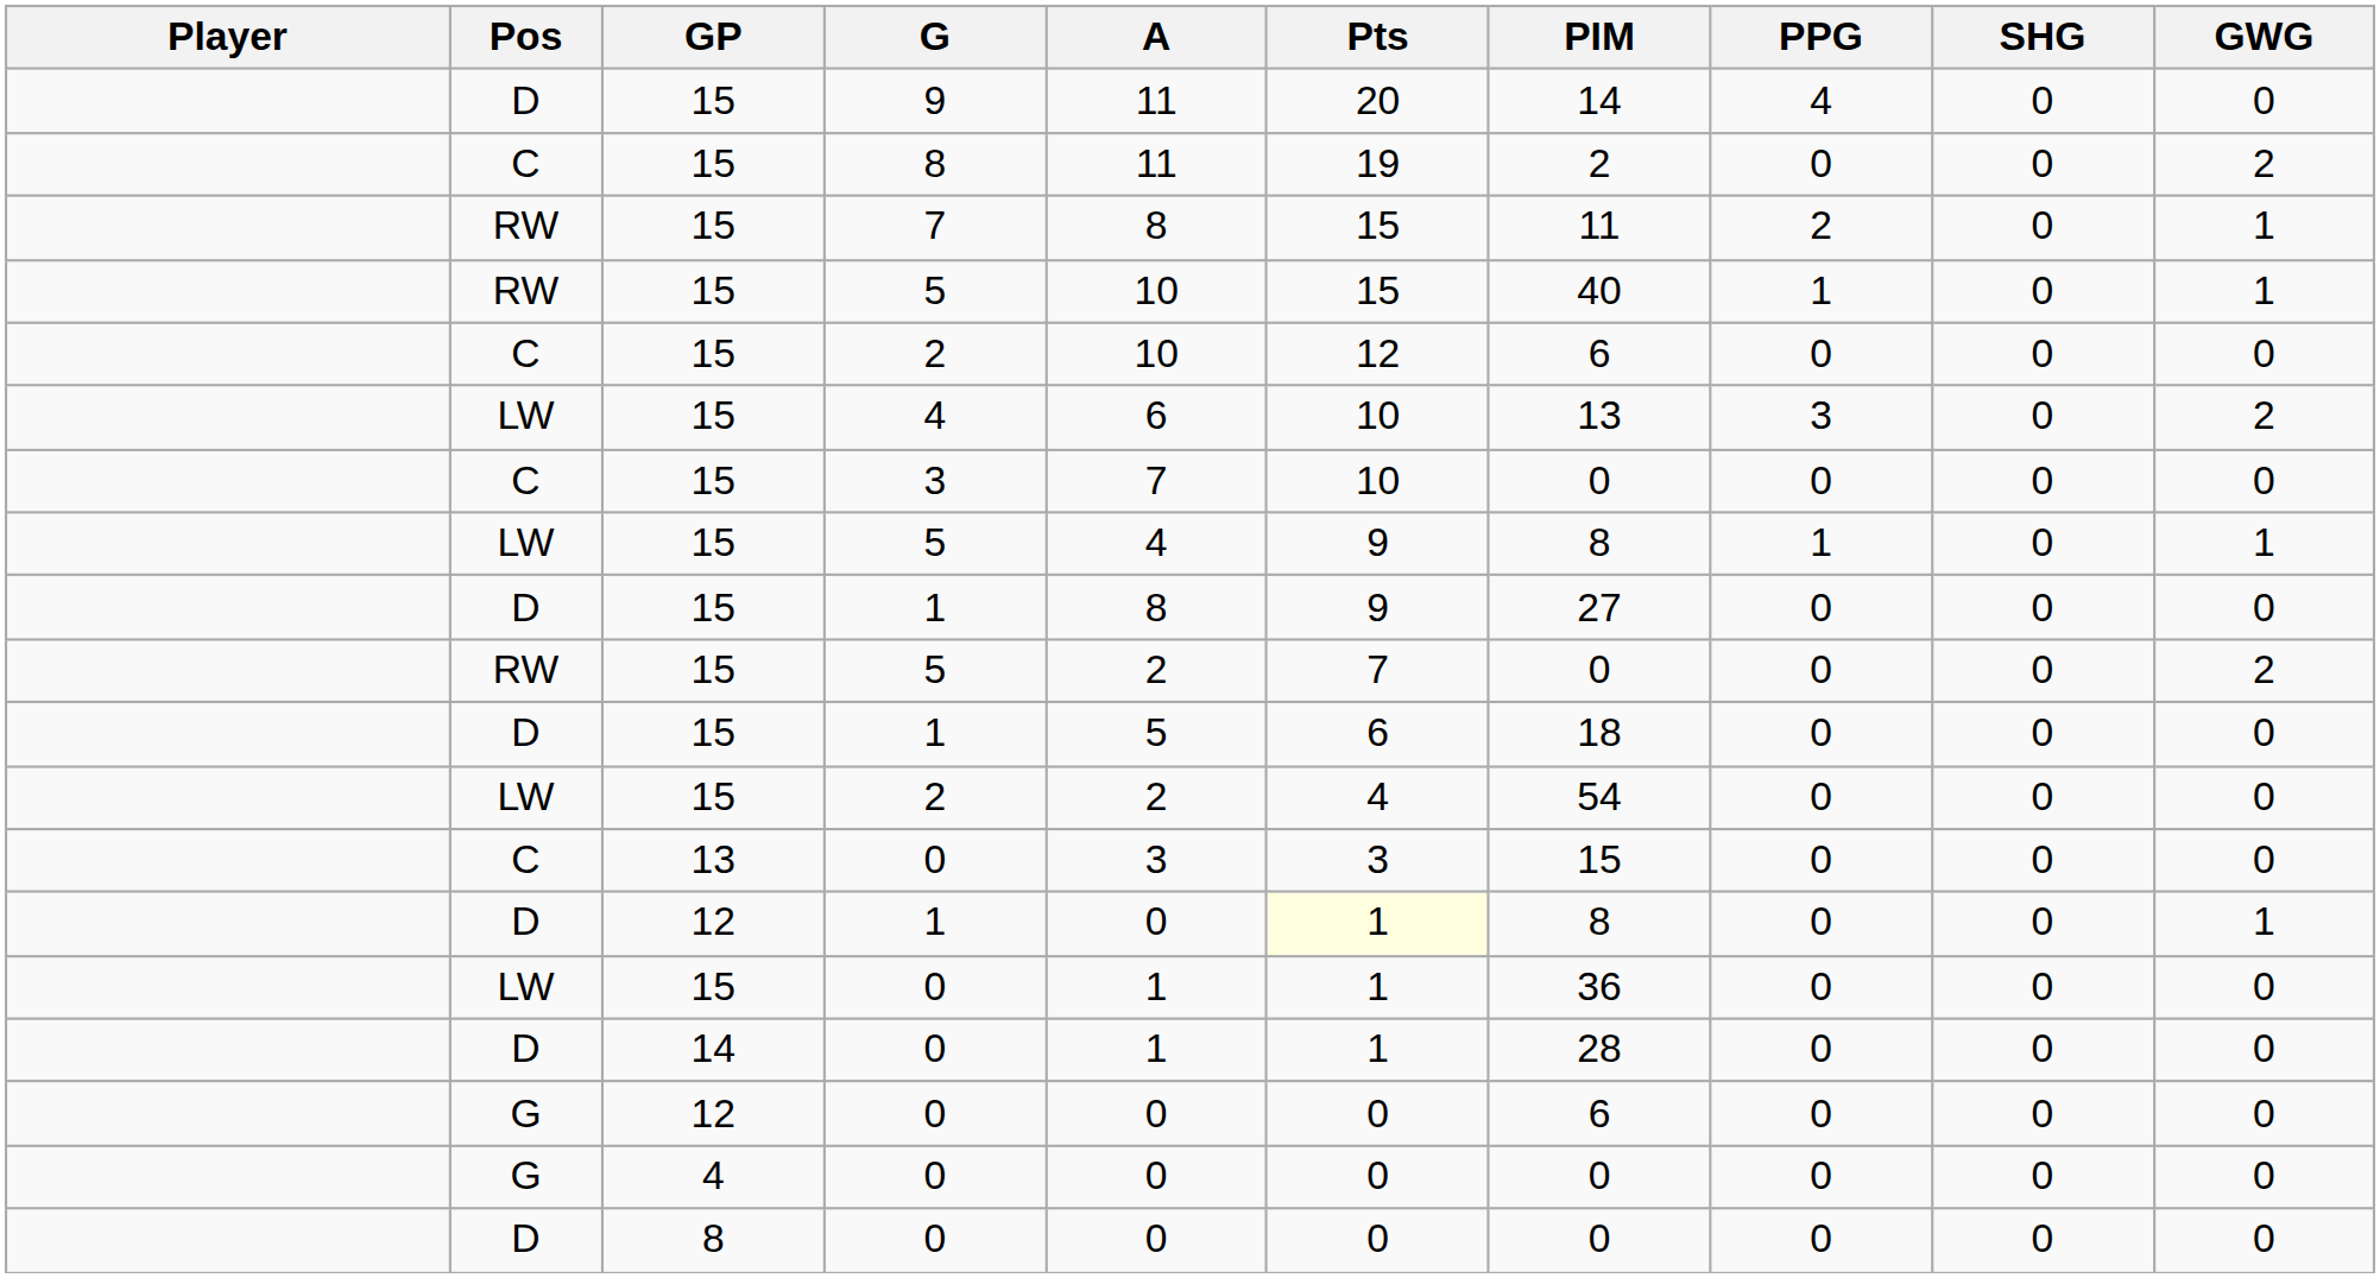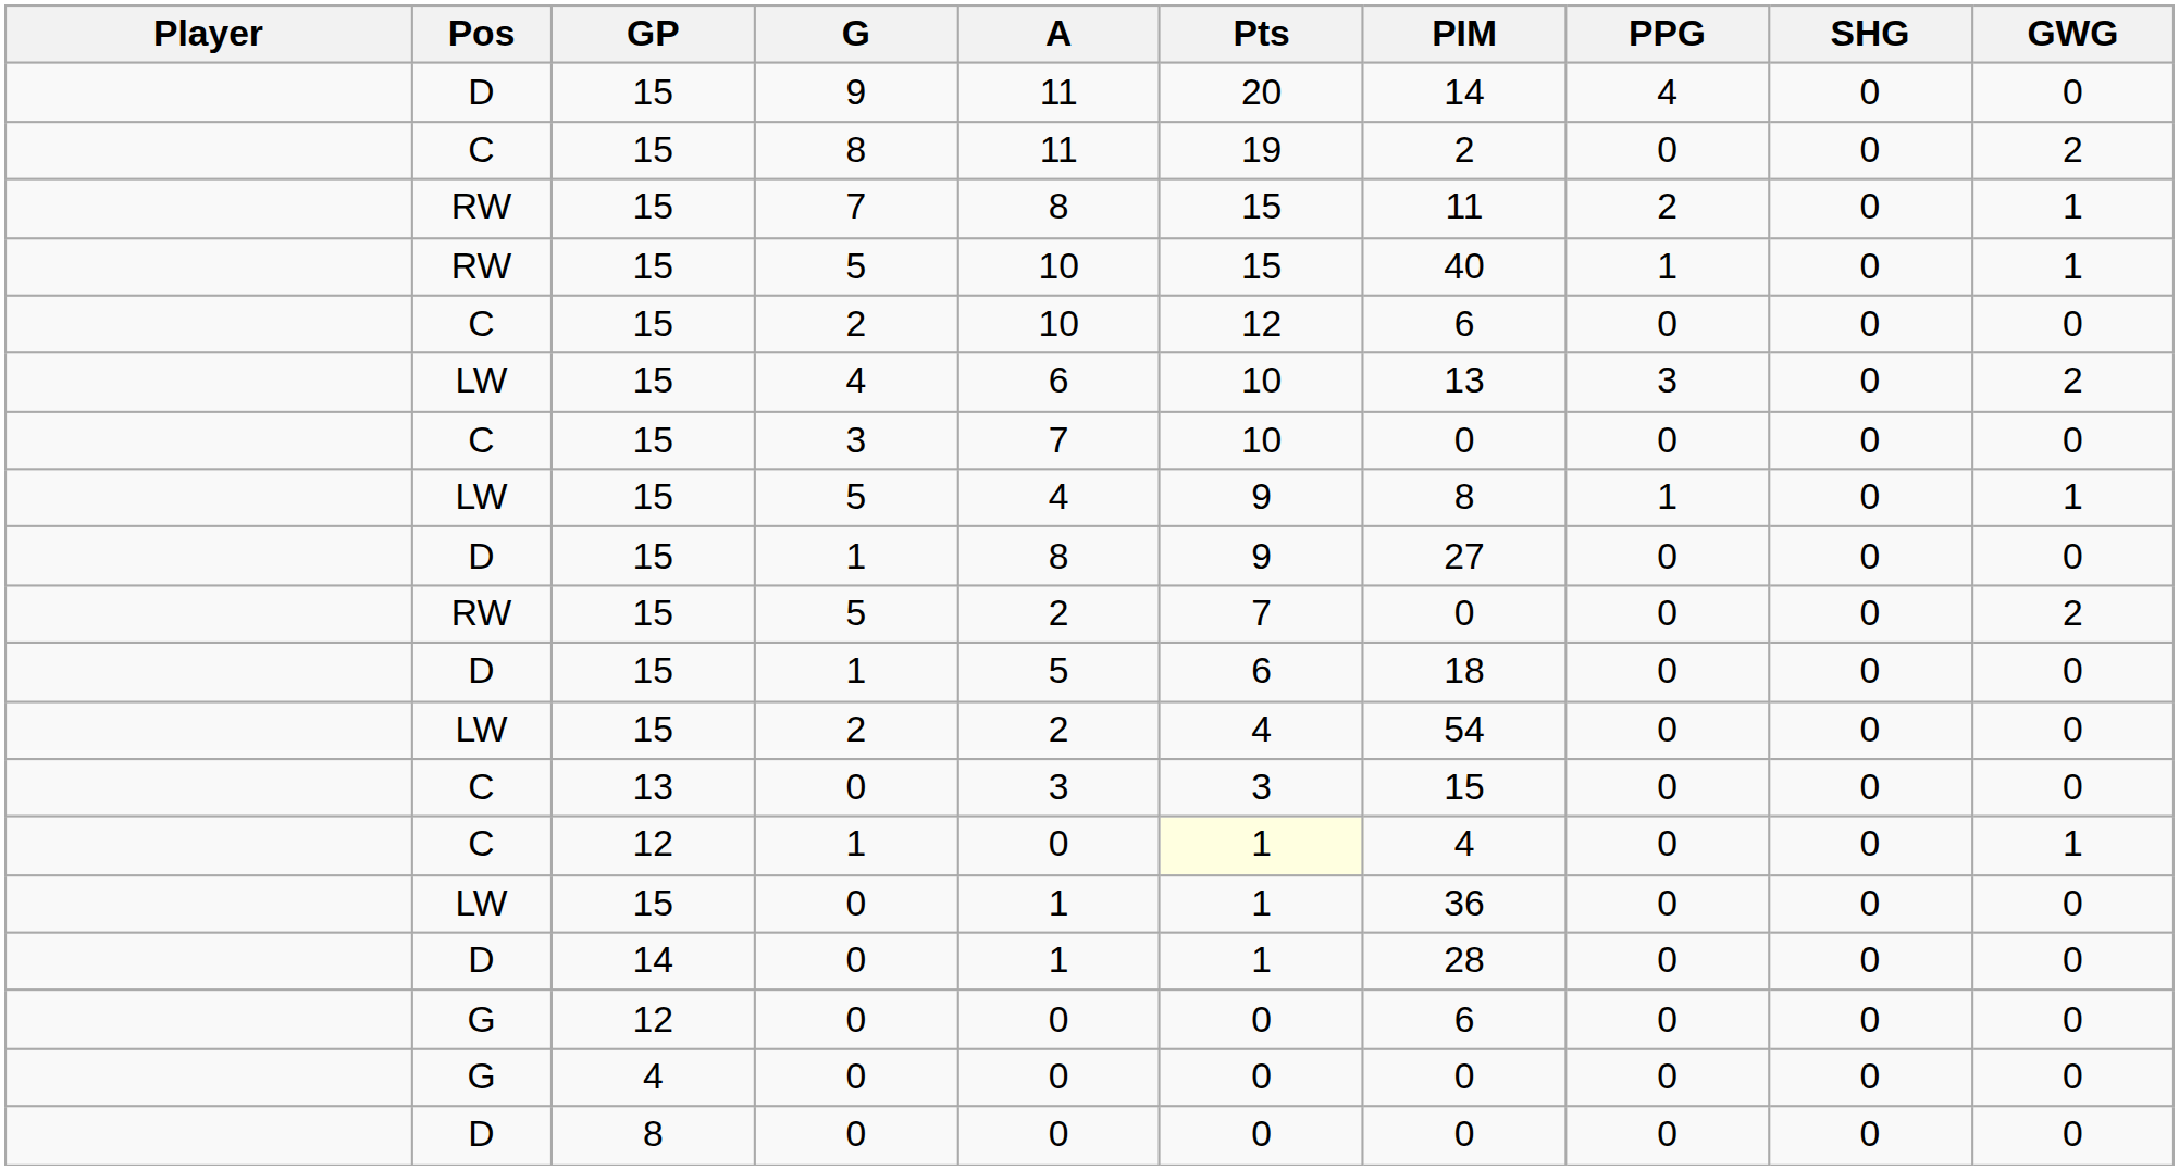 <table class="wikitable sortable" width="60%">
 <tr ALIGN="center">
 <th bgcolor="#DDDDFF" width="10%">Player</th>
 <th bgcolor="#DDDDFF" width="3%" title="Position">Pos</th>
 <th bgcolor="#DDDDFF" width="5%" title="Games played">GP</th>
 <th bgcolor="#DDDDFF" width="5%" title="Goals">G</th>
 <th bgcolor="#DDDDFF" width="5%" title="Assists">A</th>
 <th bgcolor="#DDDDFF" width="5%" title="Points">Pts</th>
 <th bgcolor="#DDDDFF" width="5%" title="Penalties in Minutes">PIM</th>
 <th bgcolor="#DDDDFF" width="5%" title="Power play goals">PPG</th>
 <th bgcolor="#DDDDFF" width="5%" title="Short-handed goals">SHG</th>
 <th bgcolor="#DDDDFF" width="5%" title="Game-winning goals">GWG</th>
 </tr>
 <tr align="center">
 <td align="right"></td>
 <td>D</td>
 <td>15</td>
 <td>9</td>
 <td>11</td>
 <td>20</td>
 <td>14</td>
 <td>4</td>
 <td>0</td>
 <td>0</td>
 </tr>
 <tr align="center">
 <td align="right"></td>
 <td>C</td>
 <td>15</td>
 <td>8</td>
 <td>11</td>
 <td>19</td>
 <td>2</td>
 <td>0</td>
 <td>0</td>
 <td>2</td>
 </tr>
 <tr align="center">
 <td align="right"></td>
 <td>RW</td>
 <td>15</td>
 <td>7</td>
 <td>8</td>
 <td>15</td>
 <td>11</td>
 <td>2</td>
 <td>0</td>
 <td>1</td>
 </tr>
 <tr align="center">
 <td align="right"></td>
 <td>RW</td>
 <td>15</td>
 <td>5</td>
 <td>10</td>
 <td>15</td>
 <td>40</td>
 <td>1</td>
 <td>0</td>
 <td>1</td>
 </tr>
 <tr align="center">
 <td align="right"></td>
 <td>C</td>
 <td>15</td>
 <td>2</td>
 <td>10</td>
 <td>12</td>
 <td>6</td>
 <td>0</td>
 <td>0</td>
 <td>0</td>
 </tr>
 <tr align="center">
 <td align="right"></td>
 <td>LW</td>
 <td>15</td>
 <td>4</td>
 <td>6</td>
 <td>10</td>
 <td>13</td>
 <td>3</td>
 <td>0</td>
 <td>2</td>
 </tr>
 <tr align="center">
 <td align="right"></td>
 <td>C</td>
 <td>15</td>
 <td>3</td>
 <td>7</td>
 <td>10</td>
 <td>0</td>
 <td>0</td>
 <td>0</td>
 <td>0</td>
 </tr>
 <tr align="center">
 <td align="right"></td>
 <td>LW</td>
 <td>15</td>
 <td>5</td>
 <td>4</td>
 <td>9</td>
 <td>8</td>
 <td>1</td>
 <td>0</td>
 <td>1</td>
 </tr>
 <tr align="center">
 <td align="right"></td>
 <td>D</td>
 <td>15</td>
 <td>1</td>
 <td>8</td>
 <td>9</td>
 <td>27</td>
 <td>0</td>
 <td>0</td>
 <td>0</td>
 </tr>
 <tr align="center">
 <td align="right"></td>
 <td>RW</td>
 <td>15</td>
 <td>5</td>
 <td>2</td>
 <td>7</td>
 <td>0</td>
 <td>0</td>
 <td>0</td>
 <td>2</td>
 </tr>
 <tr align="center">
 <td align="right"></td>
 <td>D</td>
 <td>15</td>
 <td>1</td>
 <td>5</td>
 <td>6</td>
 <td>18</td>
 <td>0</td>
 <td>0</td>
 <td>0</td>
 </tr>
 <tr align="center">
 <td align="right"></td>
 <td>LW</td>
 <td>15</td>
 <td>2</td>
 <td>2</td>
 <td>4</td>
 <td>54</td>
 <td>0</td>
 <td>0</td>
 <td>0</td>
 </tr>
 <tr align="center">
 <td align="right"></td>
 <td>C</td>
 <td>13</td>
 <td>0</td>
 <td>3</td>
 <td>3</td>
 <td>15</td>
 <td>0</td>
 <td>0</td>
 <td>0</td>
 </tr>
 <tr align="center">
 <td align="right"></td>
-<td>D</td>
+<td>C</td>
 <td>12</td>
 <td>1</td>
 <td>0</td>
 <td style="background: lightyellow;">1</td>
-<td>8</td>
+<td>4</td>
 <td>0</td>
 <td>0</td>
 <td>1</td>
 </tr>
 <tr align="center">
 <td align="right"></td>
 <td>LW</td>
 <td>15</td>
 <td>0</td>
 <td>1</td>
 <td>1</td>
 <td>36</td>
 <td>0</td>
 <td>0</td>
 <td>0</td>
 </tr>
 <tr align="center">
 <td align="right"></td>
 <td>D</td>
 <td>14</td>
 <td>0</td>
 <td>1</td>
 <td>1</td>
 <td>28</td>
 <td>0</td>
 <td>0</td>
 <td>0</td>
 </tr>
 <tr align="center">
 <td align="right"></td>
 <td>G</td>
 <td>12</td>
 <td>0</td>
 <td>0</td>
 <td>0</td>
 <td>6</td>
 <td>0</td>
 <td>0</td>
 <td>0</td>
 </tr>
 <tr align="center">
 <td align="right"></td>
 <td>G</td>
 <td>4</td>
 <td>0</td>
 <td>0</td>
 <td>0</td>
 <td>0</td>
 <td>0</td>
 <td>0</td>
 <td>0</td>
 </tr>
 <tr align="center">
 <td align="right"></td>
 <td>D</td>
 <td>8</td>
 <td>0</td>
 <td>0</td>
 <td>0</td>
 <td>0</td>
 <td>0</td>
 <td>0</td>
 <td>0</td>
 </tr>
 </table>
